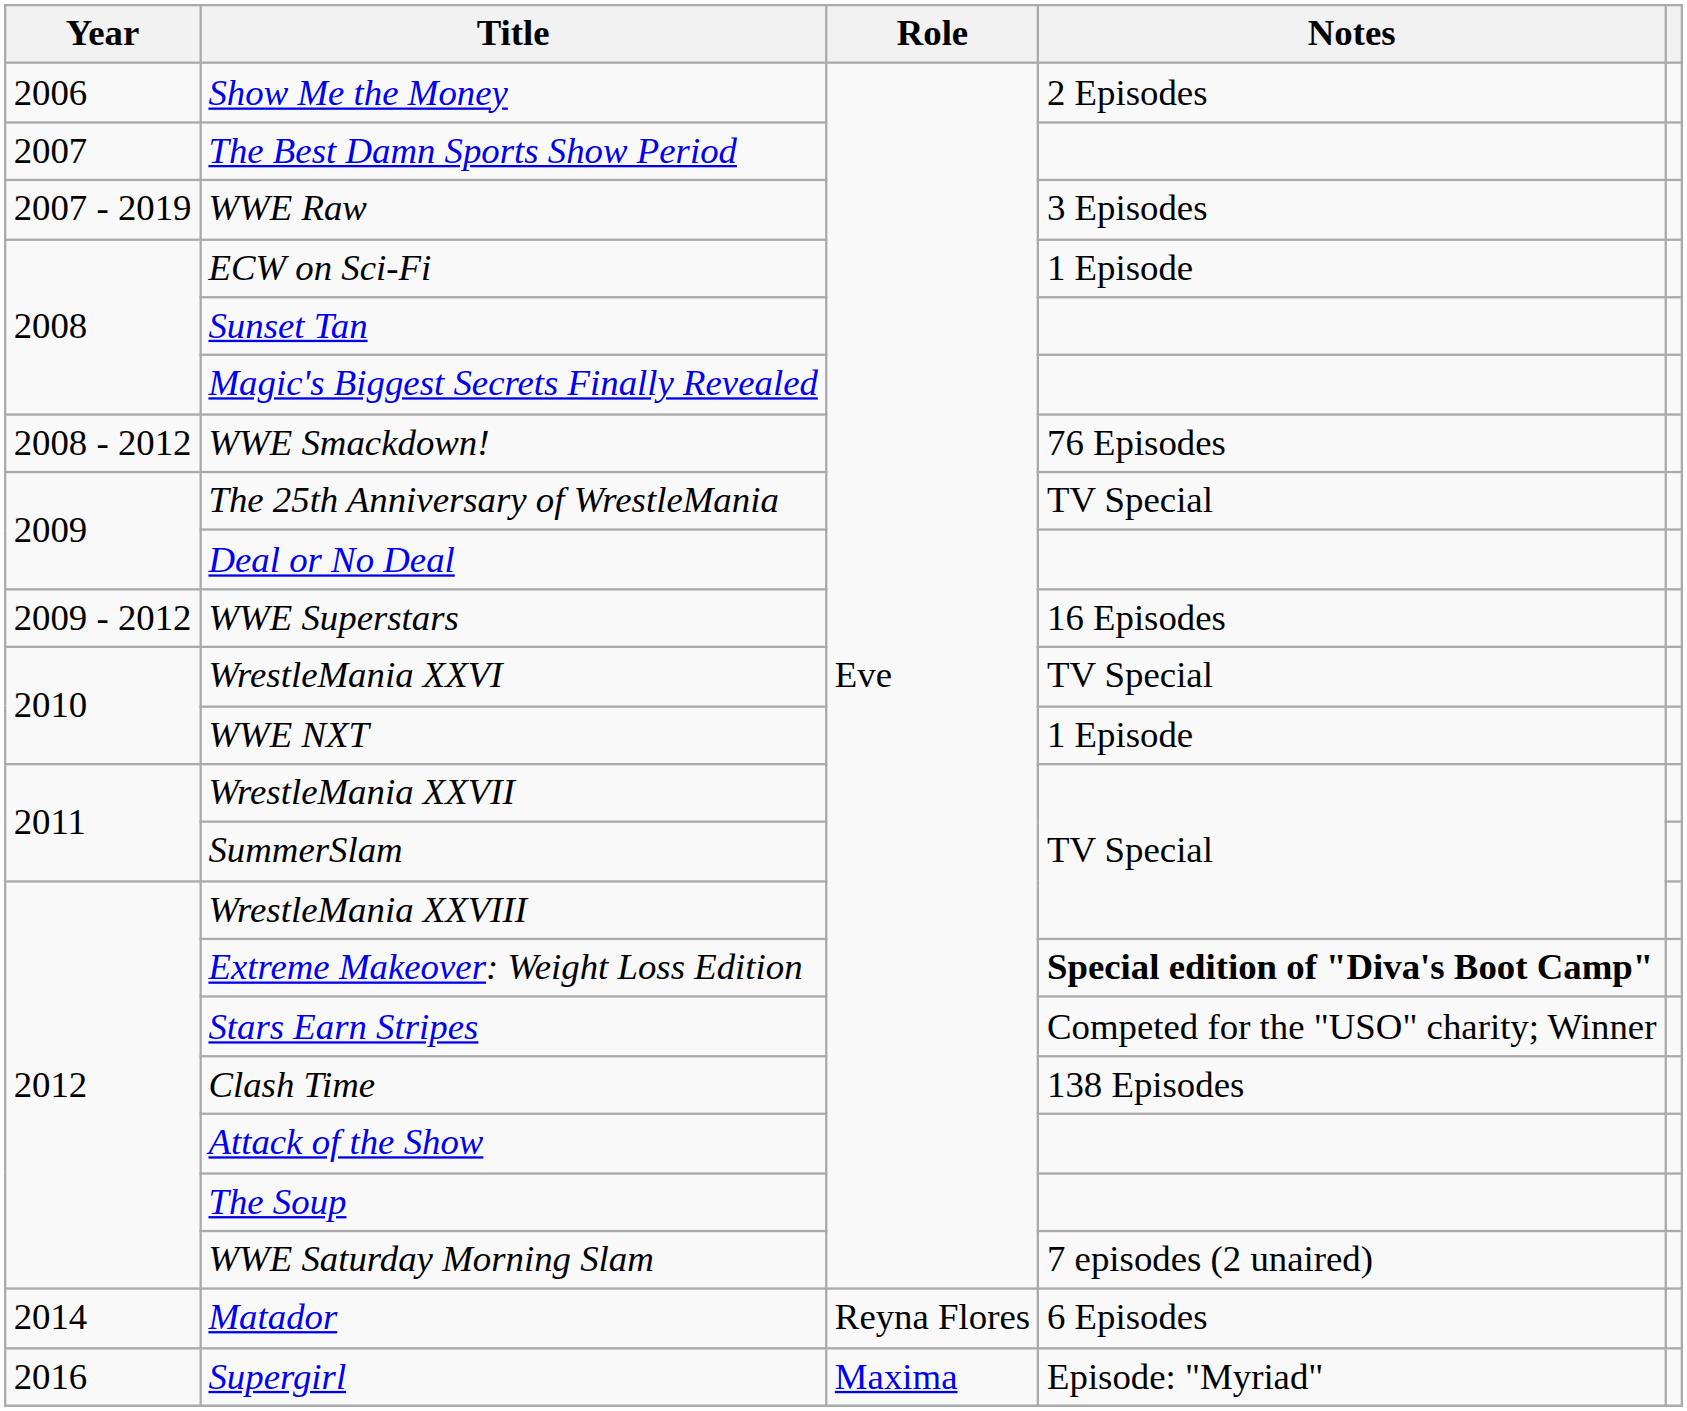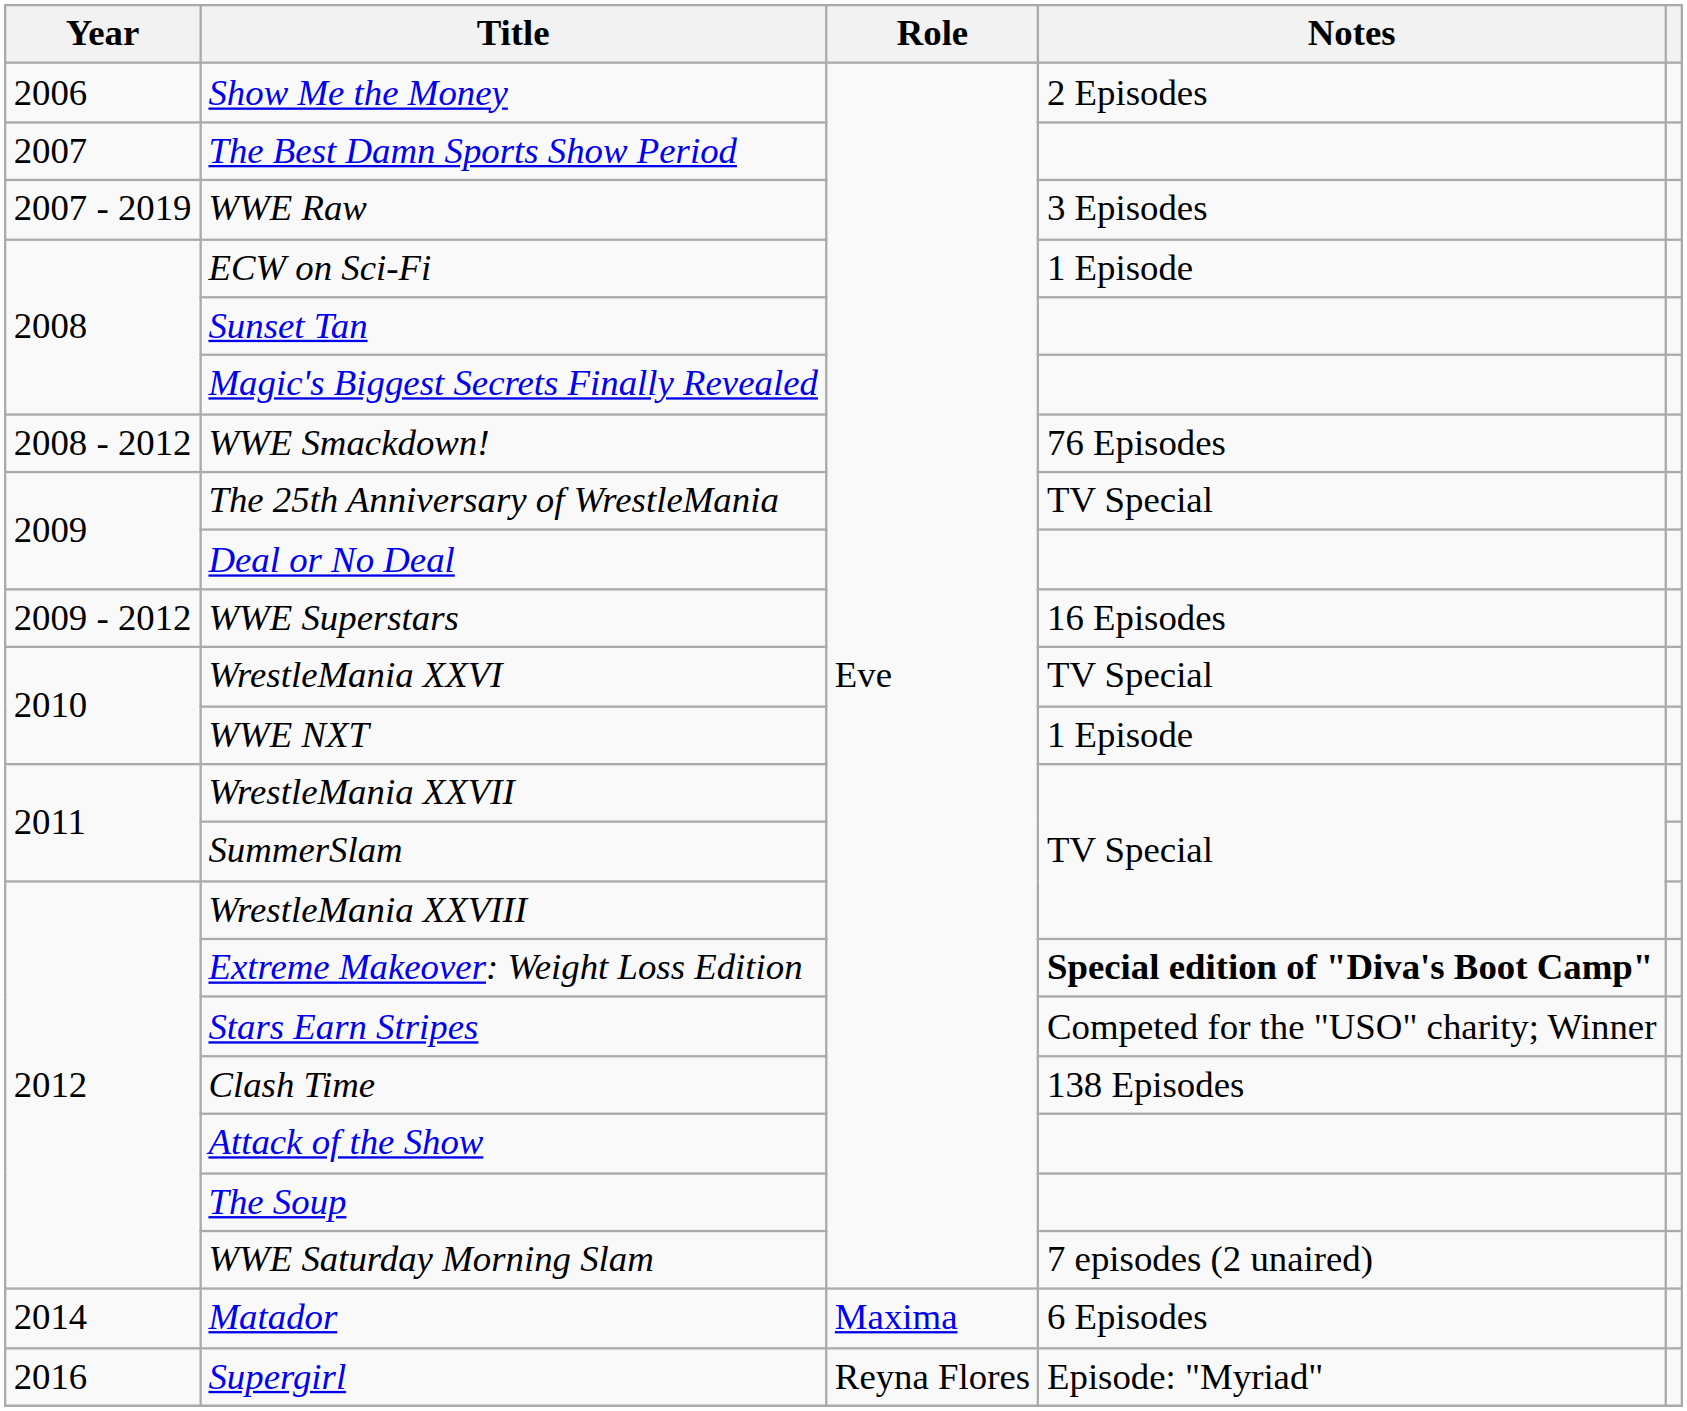 <table class="wikitable sortable">
 <tr>
 <th>Year</th>
 <th>Title</th>
 <th>Role</th>
 <th class="unsortable">Notes</th>
 <th class="unsortable"></th>
 </tr>
 <tr>
 <td>2006</td>
 <td><em><a href='#'>Show Me the Money</a></em></td>
 <td rowspan="21">Eve</td>
 <td>2 Episodes</td>
 <td></td>
 </tr>
 <tr>
 <td>2007</td>
 <td><em><a href='#'>The Best Damn Sports Show Period</a></em></td>
 <td></td>
 <td></td>
 </tr>
 <tr>
 <td>2007 - 2019</td>
 <td><em>WWE Raw</em></td>
 <td>3 Episodes</td>
 <td></td>
 </tr>
 <tr>
 <td rowspan="3">2008</td>
 <td><em>ECW on Sci-Fi</em></td>
 <td>1 Episode</td>
 <td></td>
 </tr>
 <tr>
 <td><em><a href='#'>Sunset Tan</a></em></td>
 <td></td>
 <td></td>
 </tr>
 <tr>
 <td><em><a href='#'>Magic's Biggest Secrets Finally Revealed</a></em></td>
 <td></td>
 <td></td>
 </tr>
 <tr>
 <td>2008 - 2012</td>
 <td><em>WWE Smackdown!</em></td>
 <td>76 Episodes</td>
 <td></td>
 </tr>
 <tr>
 <td rowspan="2">2009</td>
 <td><em>The 25th Anniversary of WrestleMania</em></td>
 <td>TV Special</td>
 <td></td>
 </tr>
 <tr>
 <td><em><a href='#'>Deal or No Deal</a></em></td>
 <td></td>
 <td></td>
 </tr>
 <tr>
 <td>2009 - 2012</td>
 <td><em>WWE Superstars</em></td>
 <td>16 Episodes</td>
 <td></td>
 </tr>
 <tr>
 <td rowspan="2">2010</td>
 <td><em>WrestleMania XXVI</em></td>
 <td>TV Special</td>
 <td></td>
 </tr>
 <tr>
 <td><em>WWE NXT</em></td>
 <td>1 Episode</td>
 <td></td>
 </tr>
 <tr>
 <td rowspan="2">2011</td>
 <td><em>WrestleMania XXVII</em></td>
 <td rowspan="3">TV Special</td>
 <td></td>
 </tr>
 <tr>
 <td><em>SummerSlam</em></td>
 <td></td>
 </tr>
 <tr>
 <td rowspan="7">2012</td>
 <td><em>WrestleMania XXVIII</em></td>
 <td></td>
 </tr>
 <tr>
 <td><em><a href='#'>Extreme Makeover</a>: Weight Loss Edition</em></td>
 <td><strong>Special edition of "Diva's Boot Camp"</strong></td>
 <td></td>
 </tr>
 <tr>
 <td><em><a href='#'>Stars Earn Stripes</a></em></td>
 <td>Competed for the "USO" charity; Winner</td>
 <td></td>
 </tr>
 <tr>
 <td><em>Clash Time</em></td>
 <td>138 Episodes</td>
 <td></td>
 </tr>
 <tr>
 <td><em><a href='#'>Attack of the Show</a></em></td>
 <td></td>
 <td></td>
 </tr>
 <tr>
 <td><em><a href='#'>The Soup</a></em></td>
 <td></td>
 <td></td>
 </tr>
 <tr>
 <td><em>WWE Saturday Morning Slam</em></td>
 <td>7 episodes (2 unaired)</td>
 <td></td>
 </tr>
 <tr>
 <td>2014</td>
 <td><em><a href='#'>Matador</a></em></td>
-<td>Reyna Flores</td>
+<td><a href='#'>Maxima</a></td>
 <td>6 Episodes</td>
 <td></td>
 </tr>
 <tr>
 <td>2016</td>
 <td><em><a href='#'>Supergirl</a></em></td>
-<td><a href='#'>Maxima</a></td>
+<td>Reyna Flores</td>
 <td>Episode: "Myriad"</td>
 <td></td>
 </tr>
 <tr>
 </tr>
 </table>
